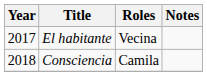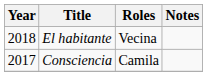 <table class="wikitable sortable">
 <tr>
 <th>Year</th>
 <th>Title</th>
 <th>Roles</th>
 <th>Notes</th>
 </tr>
 <tr>
-<td>2017</td>
+<td>2018</td>
 <td><em>El habitante</em></td>
 <td>Vecina</td>
 <td></td>
 </tr>
 <tr>
-<td>2018</td>
+<td>2017</td>
 <td><em>Consciencia</em></td>
 <td>Camila</td>
 <td></td>
 </tr>
 <tr>
 </tr>
 </table>
